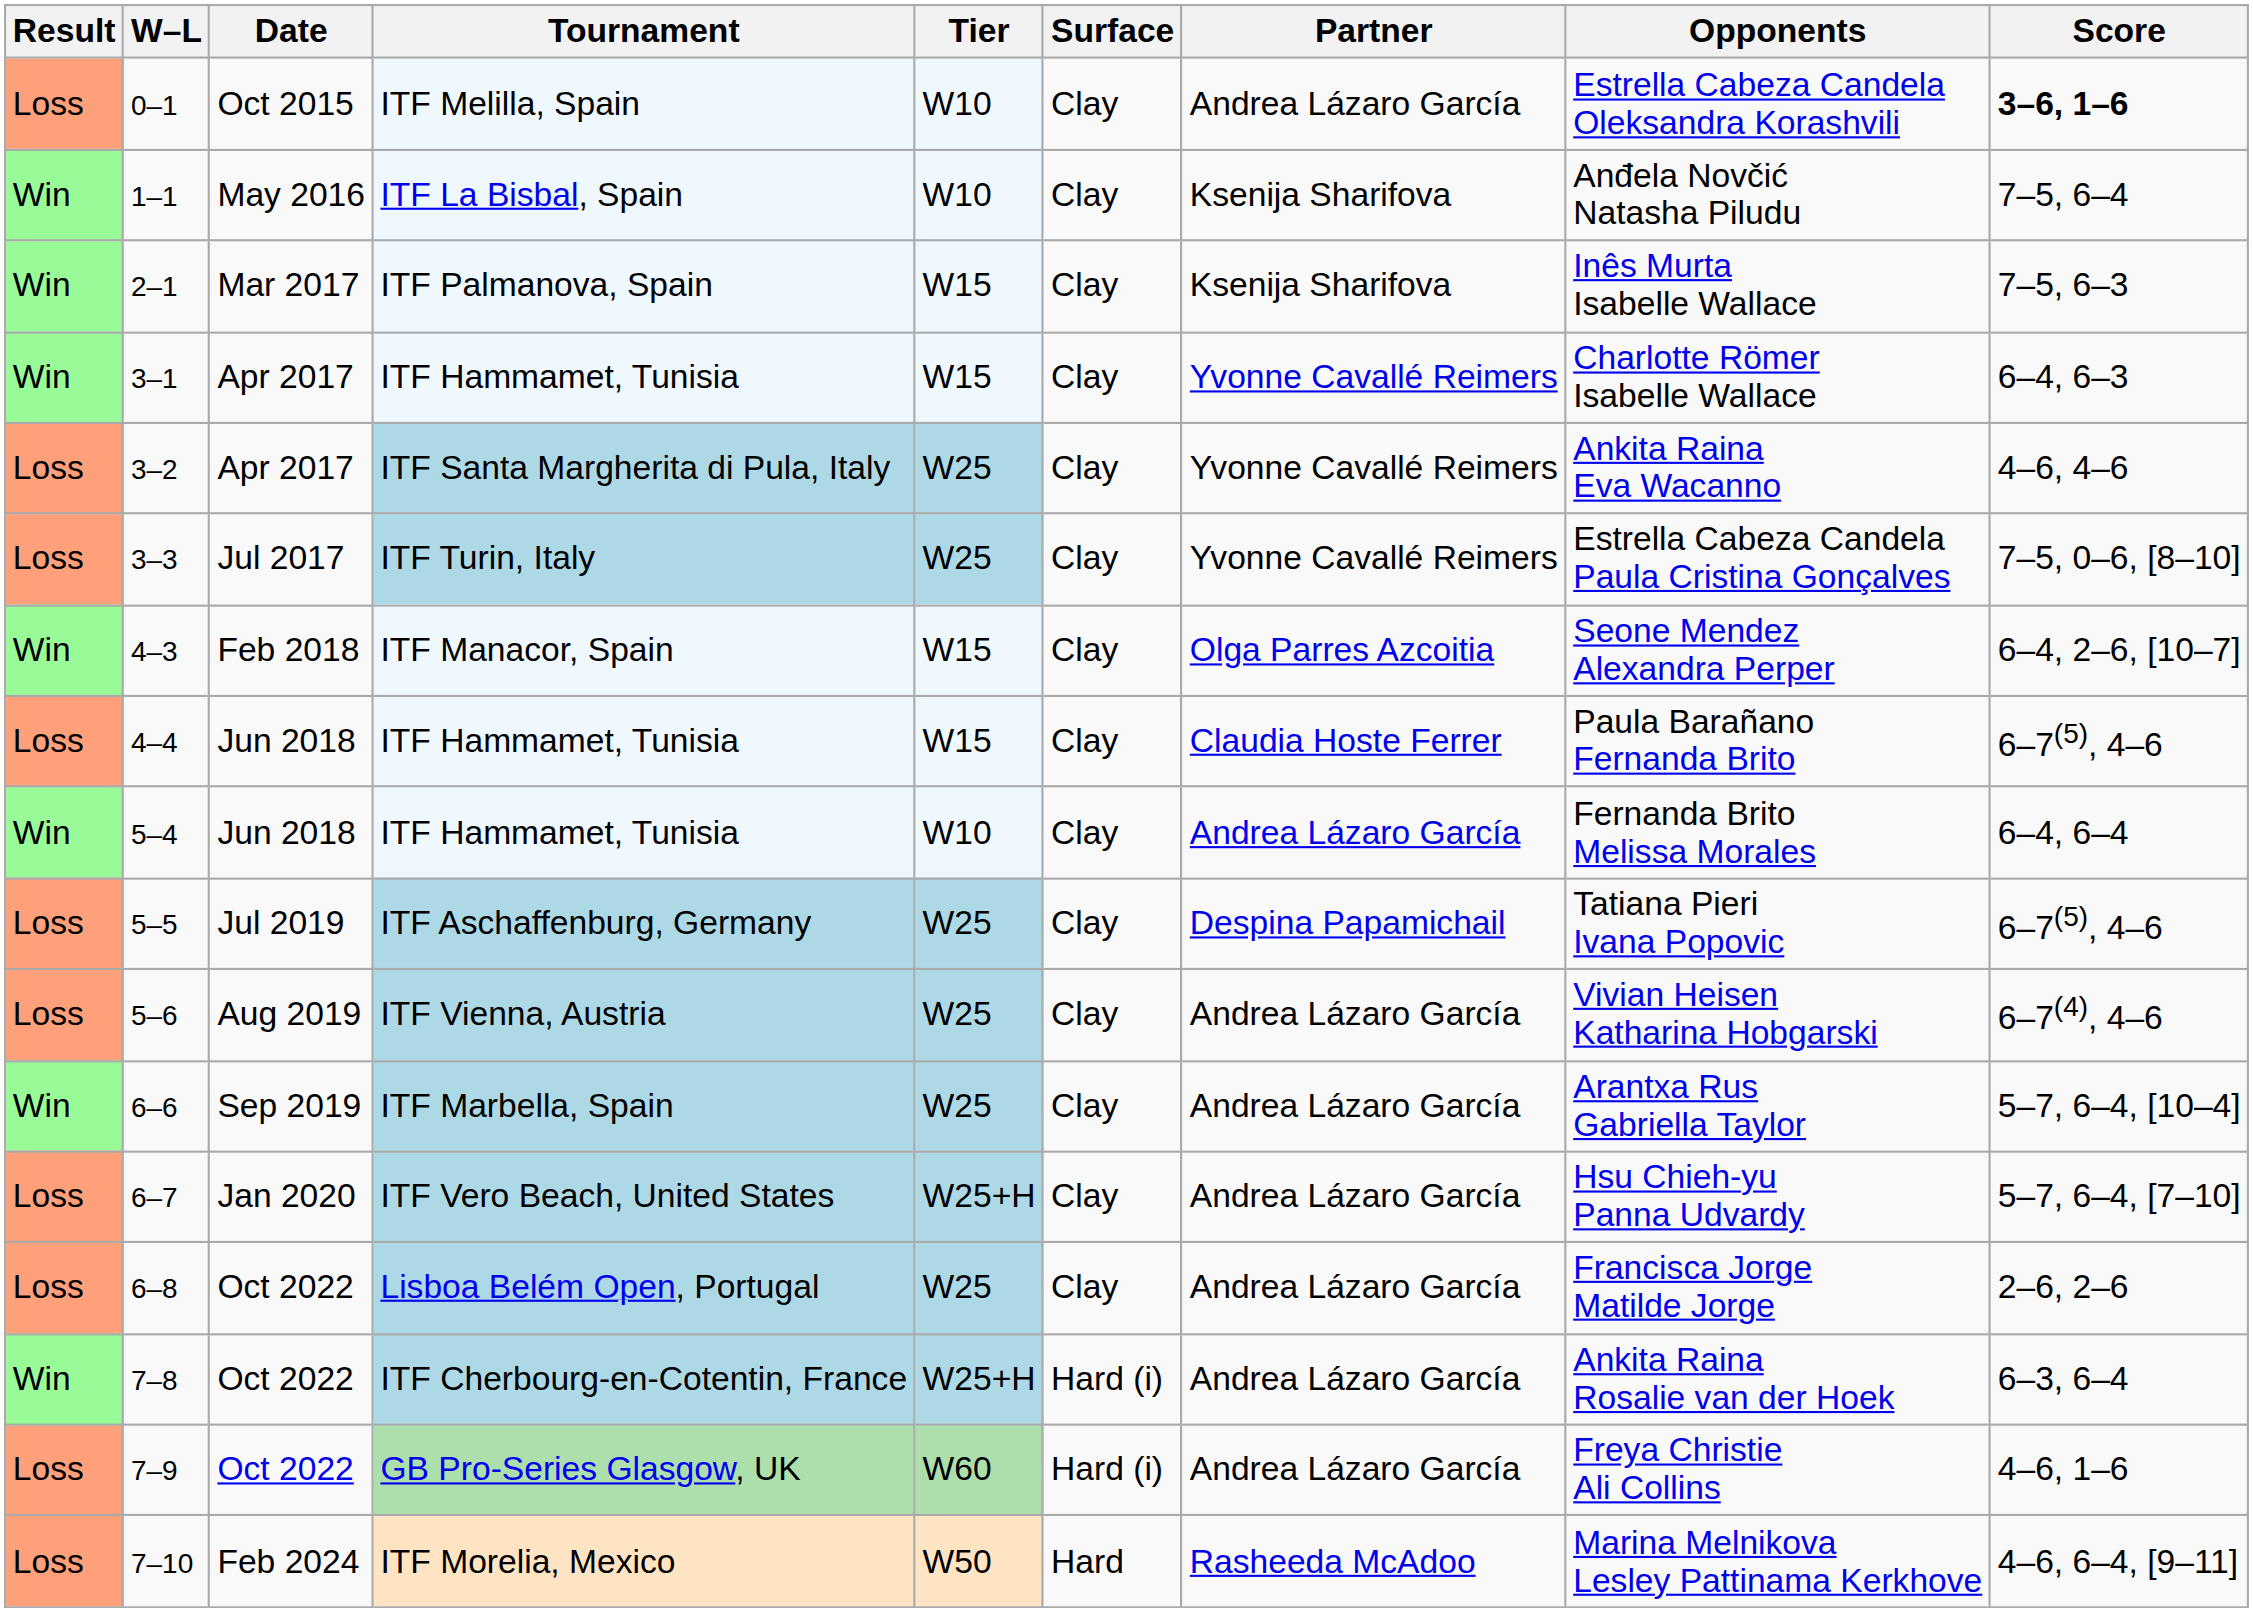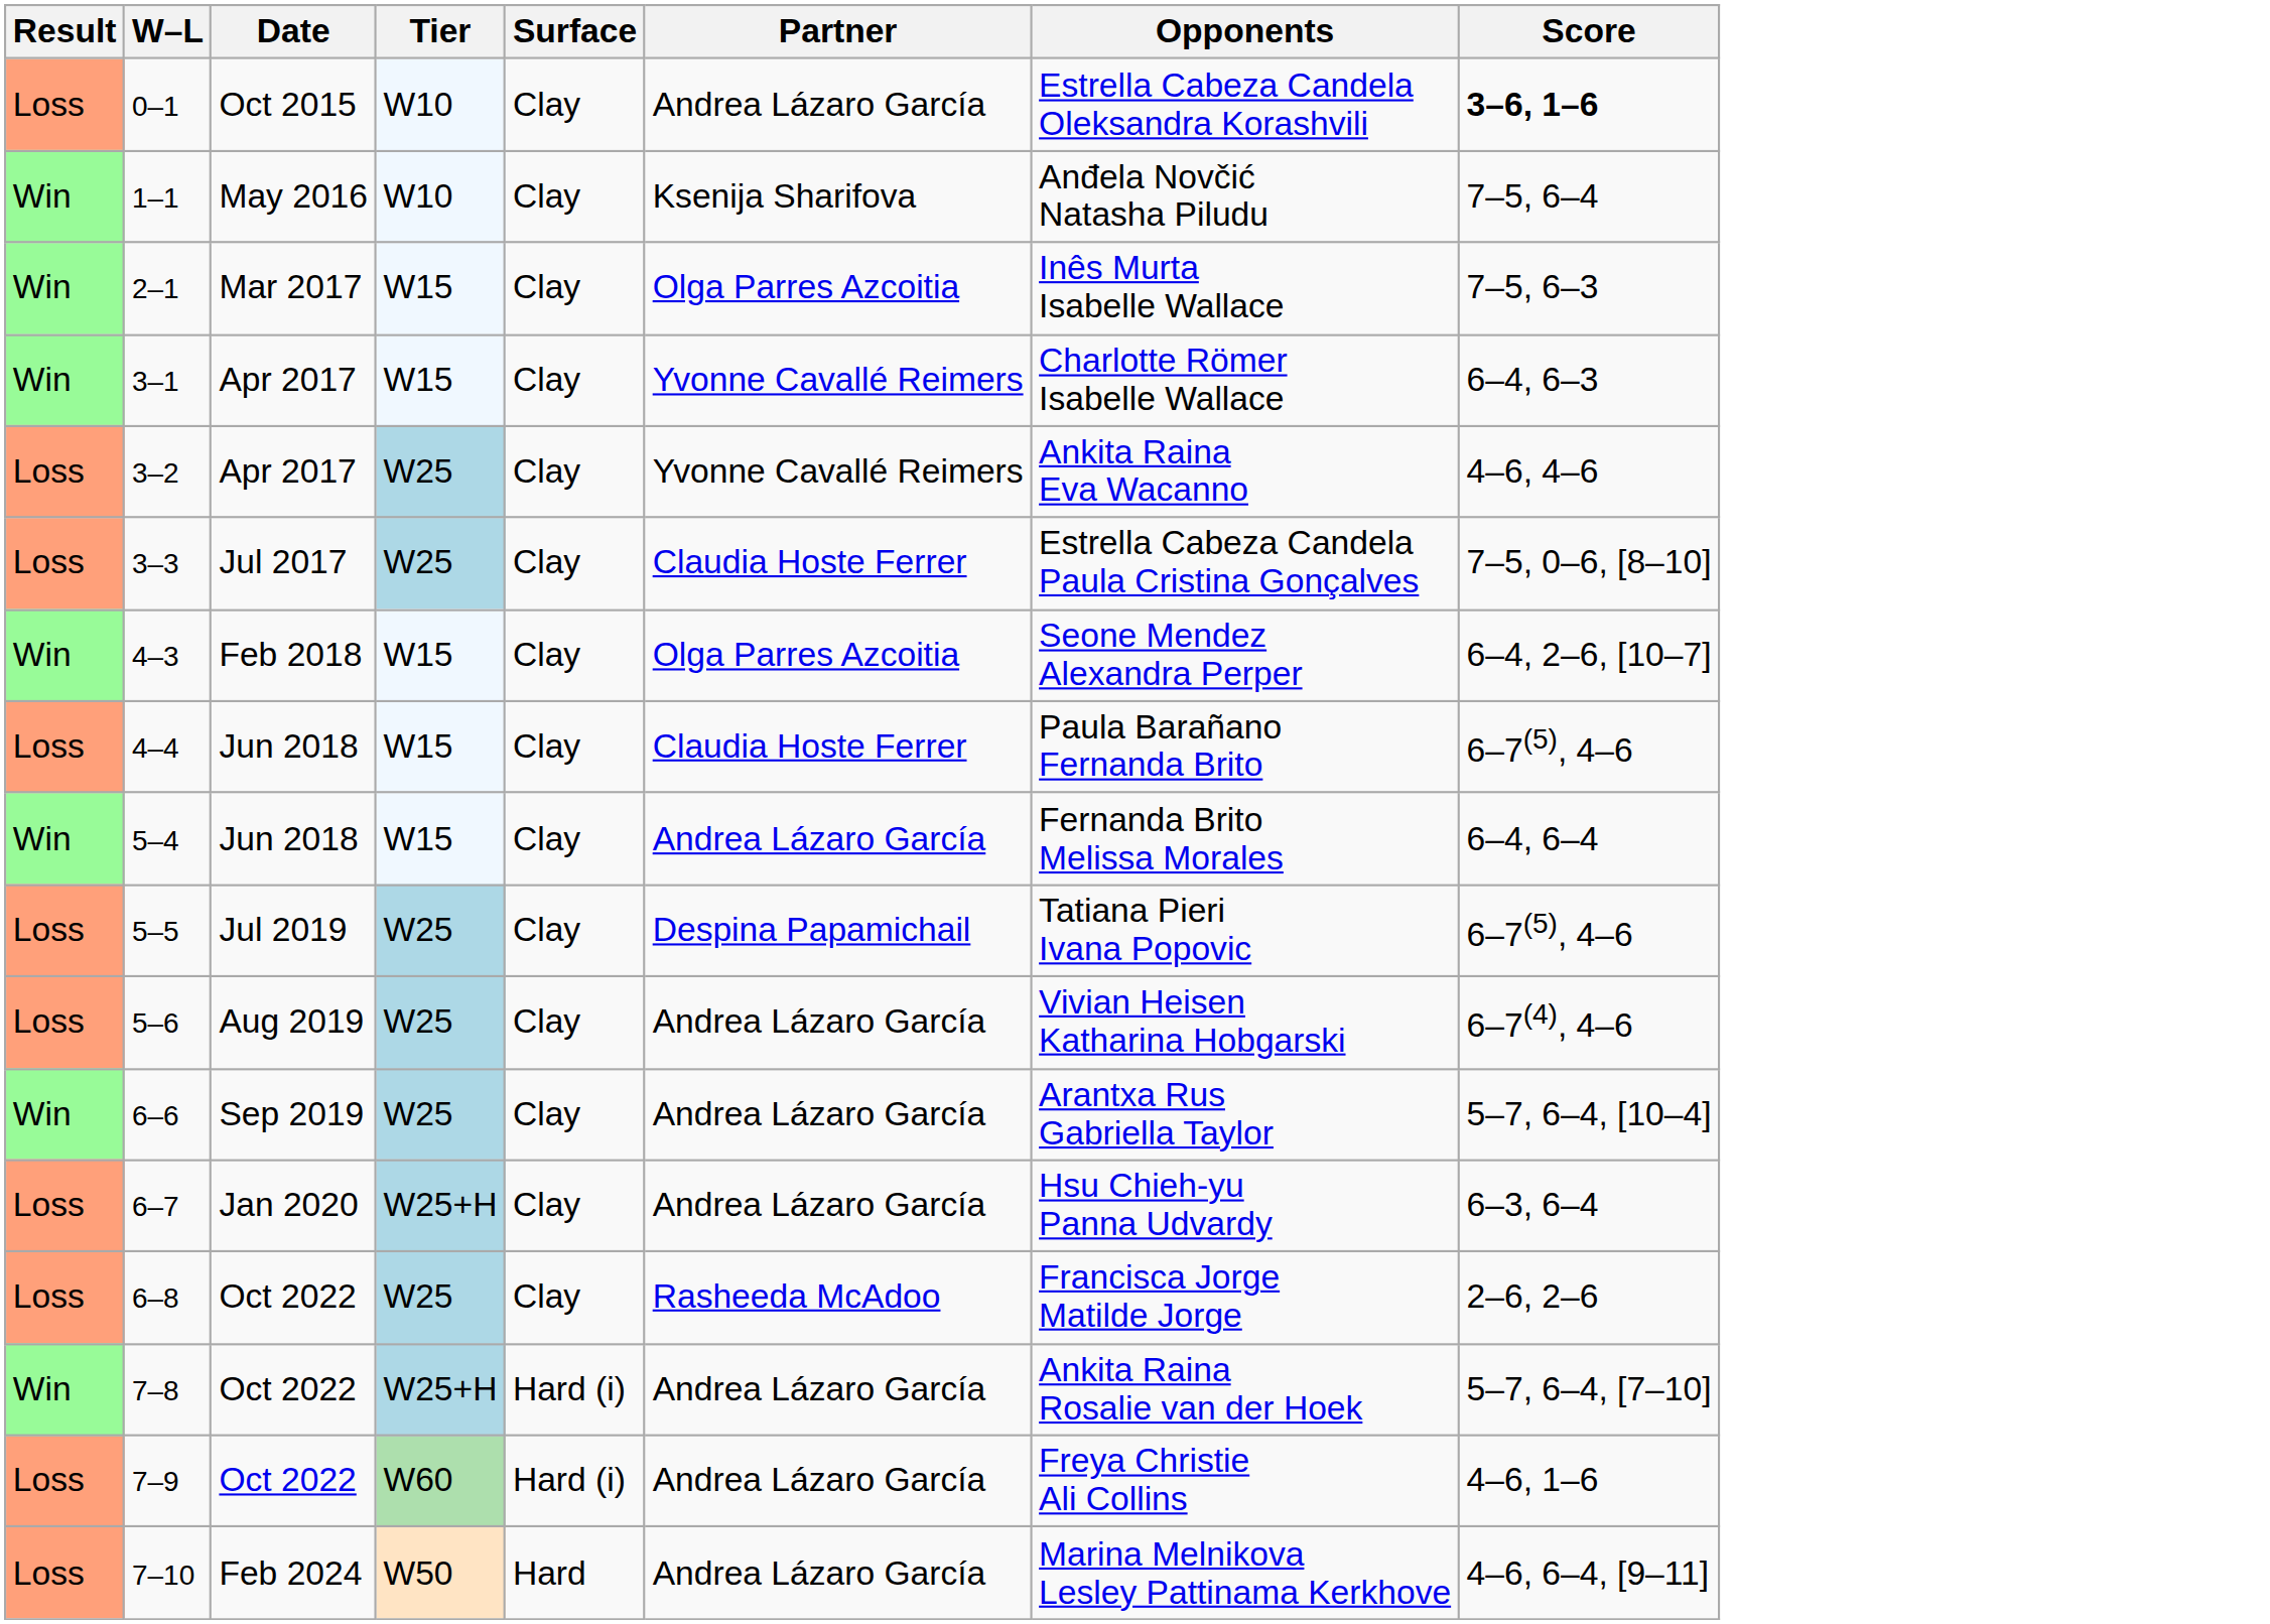 <table class="sortable wikitable">
 <tr>
 <th>Result</th>
 <th class="unsortable">W–L</th>
 <th>Date</th>
-<th>Tournament</th>
 <th>Tier</th>
 <th>Surface</th>
 <th>Partner</th>
 <th>Opponents</th>
 <th class="unsortable">Score</th>
 </tr>
 <tr>
 <td style="background:#ffa07a;">Loss</td>
 <td><small>0–1</small></td>
 <td>Oct 2015</td>
-<td style="background:#f0f8ff;">ITF Melilla, Spain</td>
 <td style="background:#f0f8ff;">W10</td>
 <td>Clay</td>
 <td> Andrea Lázaro García</td>
 <td> <a href='#'>Estrella Cabeza Candela</a> <br>  <a href='#'>Oleksandra Korashvili</a></td>
 <td><strong>3–6, 1–6</strong></td>
 </tr>
 <tr>
 <td style="background:#98fb98;">Win</td>
 <td><small>1–1</small></td>
 <td>May 2016</td>
-<td style="background:#f0f8ff;"><a href='#'>ITF La Bisbal</a>, Spain</td>
 <td style="background:#f0f8ff;">W10</td>
 <td>Clay</td>
 <td> Ksenija Sharifova</td>
 <td> Anđela Novčić <br>  Natasha Piludu</td>
 <td>7–5, 6–4</td>
 </tr>
 <tr>
 <td style="background:#98fb98;">Win</td>
 <td><small>2–1</small></td>
 <td>Mar 2017</td>
-<td style="background:#f0f8ff;">ITF Palmanova, Spain</td>
 <td style="background:#f0f8ff;">W15</td>
 <td>Clay</td>
-<td> Ksenija Sharifova</td>
+<td> <a href='#'>Olga Parres Azcoitia</a></td>
 <td> <a href='#'>Inês Murta</a> <br>  Isabelle Wallace</td>
 <td>7–5, 6–3</td>
 </tr>
 <tr>
 <td style="background:#98fb98;">Win</td>
 <td><small>3–1</small></td>
 <td>Apr 2017</td>
-<td style="background:#f0f8ff;">ITF Hammamet, Tunisia</td>
 <td style="background:#f0f8ff;">W15</td>
 <td>Clay</td>
 <td> <a href='#'>Yvonne Cavallé Reimers</a></td>
 <td> <a href='#'>Charlotte Römer</a> <br>  Isabelle Wallace</td>
 <td>6–4, 6–3</td>
 </tr>
 <tr>
 <td style="background:#ffa07a;">Loss</td>
 <td><small>3–2</small></td>
 <td>Apr 2017</td>
-<td style="background:lightblue;">ITF Santa Margherita di Pula, Italy</td>
 <td style="background:lightblue;">W25</td>
 <td>Clay</td>
 <td> Yvonne Cavallé Reimers</td>
 <td> <a href='#'>Ankita Raina</a> <br>  <a href='#'>Eva Wacanno</a></td>
 <td>4–6, 4–6</td>
 </tr>
 <tr>
 <td style="background:#ffa07a;">Loss</td>
 <td><small>3–3</small></td>
 <td>Jul 2017</td>
-<td style="background:lightblue;">ITF Turin, Italy</td>
 <td style="background:lightblue;">W25</td>
 <td>Clay</td>
-<td> Yvonne Cavallé Reimers</td>
+<td> <a href='#'>Claudia Hoste Ferrer</a></td>
 <td> Estrella Cabeza Candela <br>  <a href='#'>Paula Cristina Gonçalves</a></td>
 <td>7–5, 0–6, [8–10]</td>
 </tr>
 <tr>
 <td style="background:#98fb98;">Win</td>
 <td><small>4–3</small></td>
 <td>Feb 2018</td>
-<td style="background:#f0f8ff;">ITF Manacor, Spain</td>
 <td style="background:#f0f8ff;">W15</td>
 <td>Clay</td>
 <td> <a href='#'>Olga Parres Azcoitia</a></td>
 <td> <a href='#'>Seone Mendez</a> <br>  <a href='#'>Alexandra Perper</a></td>
 <td>6–4, 2–6, [10–7]</td>
 </tr>
 <tr>
 <td style="background:#ffa07a;">Loss</td>
 <td><small>4–4</small></td>
 <td>Jun 2018</td>
-<td style="background:#f0f8ff;">ITF Hammamet, Tunisia</td>
 <td style="background:#f0f8ff;">W15</td>
 <td>Clay</td>
 <td> <a href='#'>Claudia Hoste Ferrer</a></td>
 <td> Paula Barañano <br>  <a href='#'>Fernanda Brito</a></td>
 <td>6–7<sup>(5)</sup>, 4–6</td>
 </tr>
 <tr>
 <td style="background:#98fb98;">Win</td>
 <td><small>5–4</small></td>
 <td>Jun 2018</td>
-<td style="background:#f0f8ff;">ITF Hammamet, Tunisia</td>
-<td style="background:#f0f8ff;">W10</td>
+<td style="background:#f0f8ff;">W15</td>
 <td>Clay</td>
 <td> <a href='#'>Andrea Lázaro García</a></td>
 <td> Fernanda Brito <br>  <a href='#'>Melissa Morales</a></td>
 <td>6–4, 6–4</td>
 </tr>
 <tr>
 <td style="background:#ffa07a;">Loss</td>
 <td><small>5–5</small></td>
 <td>Jul 2019</td>
-<td style="background:lightblue;">ITF Aschaffenburg, Germany</td>
 <td style="background:lightblue;">W25</td>
 <td>Clay</td>
 <td> <a href='#'>Despina Papamichail</a></td>
 <td> Tatiana Pieri <br>  <a href='#'>Ivana Popovic</a></td>
 <td>6–7<sup>(5)</sup>, 4–6</td>
 </tr>
 <tr>
 <td style="background:#ffa07a;">Loss</td>
 <td><small>5–6</small></td>
 <td>Aug 2019</td>
-<td style="background:lightblue;">ITF Vienna, Austria</td>
 <td style="background:lightblue;">W25</td>
 <td>Clay</td>
 <td> Andrea Lázaro García</td>
 <td> <a href='#'>Vivian Heisen</a> <br>  <a href='#'>Katharina Hobgarski</a></td>
 <td>6–7<sup>(4)</sup>, 4–6</td>
 </tr>
 <tr>
 <td style="background:#98fb98;">Win</td>
 <td><small>6–6</small></td>
 <td>Sep 2019</td>
-<td style="background:lightblue;">ITF Marbella, Spain</td>
 <td style="background:lightblue;">W25</td>
 <td>Clay</td>
 <td> Andrea Lázaro García</td>
 <td> <a href='#'>Arantxa Rus</a> <br>  <a href='#'>Gabriella Taylor</a></td>
 <td>5–7, 6–4, [10–4]</td>
 </tr>
 <tr>
 <td style="background:#ffa07a;">Loss</td>
 <td><small>6–7</small></td>
 <td>Jan 2020</td>
-<td style="background:lightblue;">ITF Vero Beach, United States</td>
 <td style="background:lightblue;">W25+H</td>
 <td>Clay</td>
 <td> Andrea Lázaro García</td>
 <td> <a href='#'>Hsu Chieh-yu</a> <br>  <a href='#'>Panna Udvardy</a></td>
-<td>5–7, 6–4, [7–10]</td>
+<td>6–3, 6–4</td>
 </tr>
 <tr>
 <td style="background:#ffa07a;">Loss</td>
 <td><small>6–8</small></td>
 <td>Oct 2022</td>
-<td style="background:lightblue;"><a href='#'>Lisboa Belém Open</a>, Portugal</td>
 <td style="background:lightblue;">W25</td>
 <td>Clay</td>
-<td> Andrea Lázaro García</td>
+<td> <a href='#'>Rasheeda McAdoo</a></td>
 <td> <a href='#'>Francisca Jorge</a> <br>  <a href='#'>Matilde Jorge</a></td>
 <td>2–6, 2–6</td>
 </tr>
 <tr>
 <td style="background:#98fb98;">Win</td>
 <td><small>7–8</small></td>
 <td>Oct 2022</td>
-<td style="background:lightblue;">ITF Cherbourg-en-Cotentin, France</td>
 <td style="background:lightblue;">W25+H</td>
 <td>Hard (i)</td>
 <td> Andrea Lázaro García</td>
 <td> <a href='#'>Ankita Raina</a> <br>  <a href='#'>Rosalie van der Hoek</a></td>
-<td>6–3, 6–4</td>
+<td>5–7, 6–4, [7–10]</td>
 </tr>
 <tr>
 <td style="background:#ffa07a;">Loss</td>
 <td><small>7–9</small></td>
 <td><a href='#'>Oct 2022</a></td>
-<td style="background:#addfad;"><a href='#'>GB Pro-Series Glasgow</a>, UK</td>
 <td style="background:#addfad;">W60</td>
 <td>Hard (i)</td>
 <td> Andrea Lázaro García</td>
 <td> <a href='#'>Freya Christie</a> <br>  <a href='#'>Ali Collins</a></td>
 <td>4–6, 1–6</td>
 </tr>
 <tr>
 <td style="background:#ffa07a;">Loss</td>
 <td><small>7–10</small></td>
 <td>Feb 2024</td>
-<td style="background:#ffe4c4;">ITF Morelia, Mexico</td>
 <td style="background:#ffe4c4;">W50</td>
 <td>Hard</td>
-<td> <a href='#'>Rasheeda McAdoo</a></td>
+<td> Andrea Lázaro García</td>
 <td> <a href='#'>Marina Melnikova</a> <br>  <a href='#'>Lesley Pattinama Kerkhove</a></td>
 <td>4–6, 6–4, [9–11]</td>
 </tr>
 </table>
